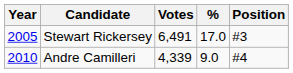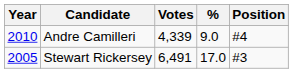 <table class="wikitable">
 <tr>
 <th>Year</th>
 <th>Candidate</th>
 <th>Votes</th>
 <th>%</th>
 <th>Position</th>
 </tr>
 <tr>
+<td><a href='#'>2010</a></td>
+<td>Andre Camilleri</td>
+<td>4,339</td>
+<td>9.0</td>
+<td>#4</td>
+</tr>
+<tr>
 <td><a href='#'>2005</a></td>
 <td>Stewart Rickersey</td>
 <td>6,491</td>
 <td>17.0</td>
 <td>#3</td>
 </tr>
-<tr>
-<td><a href='#'>2010</a></td>
-<td>Andre Camilleri</td>
-<td>4,339</td>
-<td>9.0</td>
-<td>#4</td>
-</tr>
 </table>
